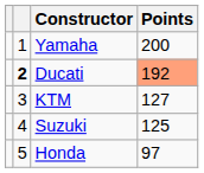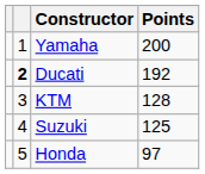 <table class="wikitable" style="font-size: 85%;">
 <tr>
 <th></th>
 <th></th>
 <th>Constructor</th>
 <th>Points</th>
 </tr>
 <tr>
 <td></td>
 <td align=center>1</td>
 <td> <a href='#'>Yamaha</a></td>
 <td align=left>200</td>
 </tr>
 <tr>
 <td></td>
 <td align=center><strong>2</strong></td>
 <td> <a href='#'>Ducati</a></td>
-<td align=left style="background: lightsalmon;">192</td>
+<td align=left>192</td>
 </tr>
 <tr>
 <td></td>
 <td align=center>3</td>
 <td> <a href='#'>KTM</a></td>
-<td align=left>127</td>
+<td align=left>128</td>
 </tr>
 <tr>
 <td></td>
 <td align=center>4</td>
 <td> <a href='#'>Suzuki</a></td>
 <td align=left>125</td>
 </tr>
 <tr>
 <td></td>
 <td align=center>5</td>
 <td> <a href='#'>Honda</a></td>
 <td align=left>97</td>
 </tr>
 </table>
